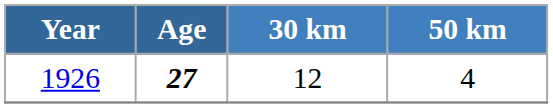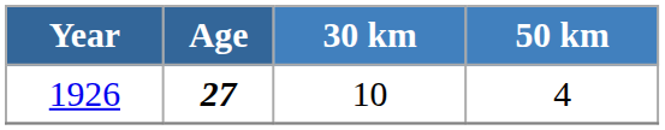 <table class="wikitable" style="font-size:95%; text-align:center; border:grey solid 1px; border-collapse:collapse; background:#ffffff;">
 <tr>
 <th style="background-color:#369; color:white; width:60px;"> Year </th>
 <th style="background-color:#369; color:white; width:40px;"> Age </th>
 <th style="background-color:#4180be; color:white; width:75px;"> 30 km </th>
 <th style="background-color:#4180be; color:white; width:75px;"> 50 km </th>
 </tr>
 <tr>
 <td><a href='#'>1926</a></td>
 <td><strong><em>27</em></strong></td>
-<td>12</td>
+<td>10</td>
 <td>4</td>
 </tr>
 <tr>
 </tr>
 </table>
